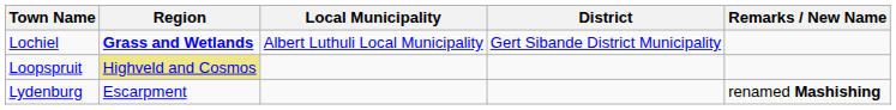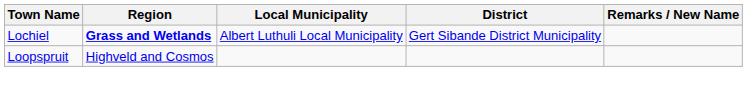 <table class="wikitable sortable" style="font-size: 95%;">
 <tr>
 <th>Town Name</th>
 <th>Region</th>
 <th>Local Municipality</th>
 <th>District</th>
 <th>Remarks / New Name</th>
 </tr>
 <tr>
 <td><a href='#'>Lochiel</a></td>
 <td><strong><a href='#'>Grass and Wetlands</a></strong></td>
 <td><a href='#'>Albert Luthuli Local Municipality</a></td>
 <td><a href='#'>Gert Sibande District Municipality</a></td>
 <td></td>
 </tr>
 <tr>
 <td><a href='#'>Loopspruit</a></td>
-<td style="background: khaki;"><a href='#'>Highveld and Cosmos</a></td>
+<td><a href='#'>Highveld and Cosmos</a></td>
 <td></td>
 <td></td>
 <td></td>
 </tr>
-<tr>
-<td><a href='#'>Lydenburg</a></td>
-<td><a href='#'>Escarpment</a></td>
-<td></td>
-<td></td>
-<td>renamed <strong>Mashishing</strong></td>
-</tr>
 </table>
